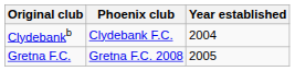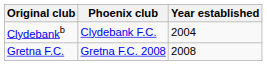 <table class="wikitable">
 <tr>
 <th>Original club</th>
 <th>Phoenix club</th>
 <th>Year established</th>
 </tr>
 <tr>
 <td><a href='#'>Clydebank</a><sup>b</sup></td>
 <td><a href='#'>Clydebank F.C.</a></td>
 <td>2004</td>
 </tr>
 <tr>
 <td><a href='#'>Gretna F.C.</a></td>
 <td><a href='#'>Gretna F.C. 2008</a></td>
-<td>2005</td>
+<td>2008</td>
 </tr>
 </table>
